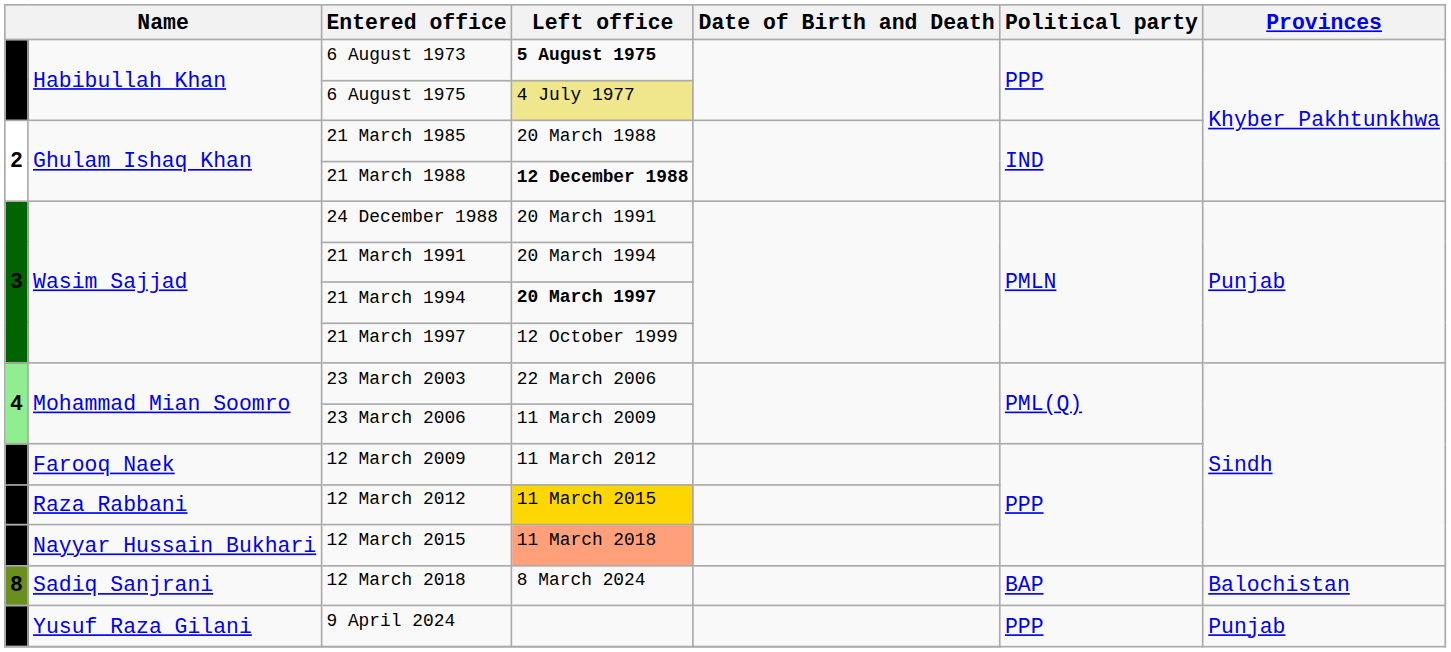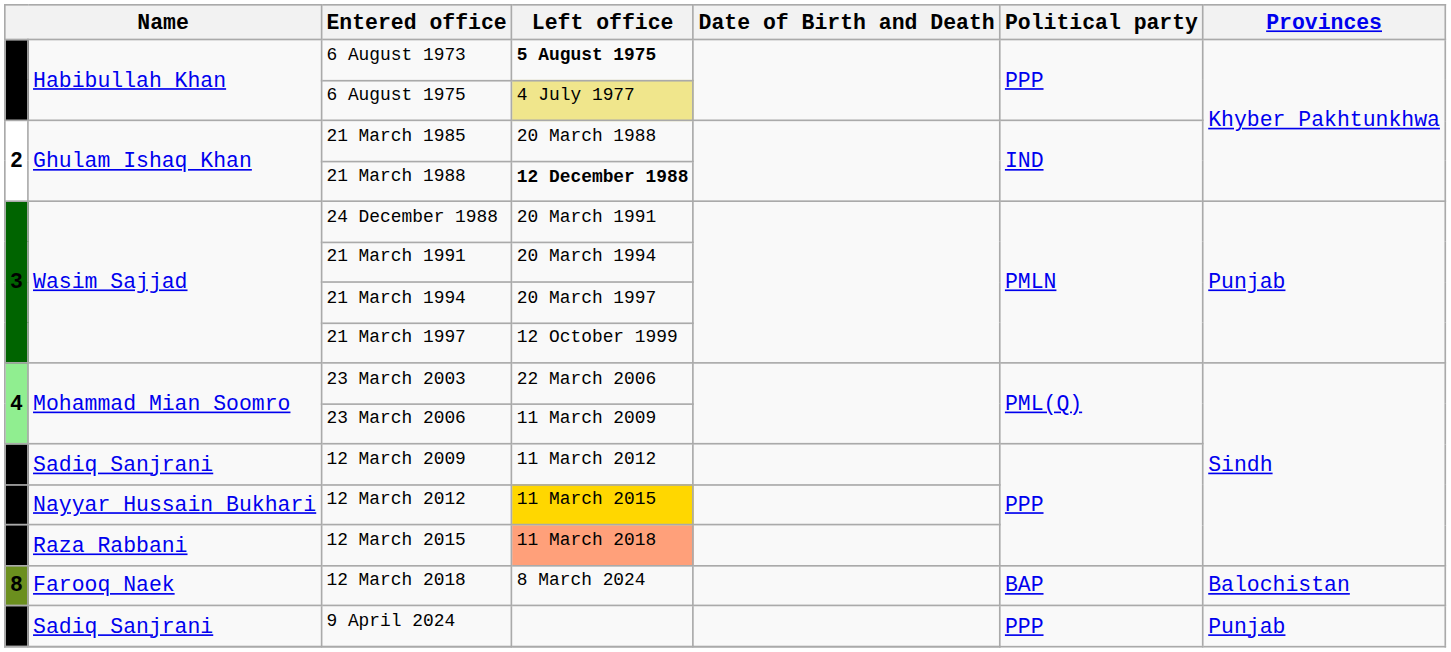 <table class="wikitable">
 <tr>
 <th colspan=2>Name</th>
 <th>Entered office</th>
 <th>Left office</th>
 <th>Date of Birth and Death</th>
 <th>Political party</th>
 <th><a href='#'>Provinces</a></th>
 </tr>
 <tr>
 <th rowspan=2  style="background:#000000;"><span><strong>1</strong></span></th>
 <td rowspan=2><a href='#'>Habibullah Khan</a></td>
 <td><sup>6 August 1973</sup></td>
 <td><strong><sup>5 August 1975</sup></strong></td>
 <td rowspan=2><sup></sup></td>
 <td rowspan=2><a href='#'>PPP</a></td>
 <td rowspan="4"><a href='#'>Khyber Pakhtunkhwa</a></td>
 </tr>
 <tr>
 <td><sup>6 August 1975</sup></td>
 <td style="background: khaki;"><sup>4 July 1977</sup></td>
 </tr>
 <tr>
 <th rowspan=2 style="background-color: White">2</th>
 <td rowspan=2><a href='#'>Ghulam Ishaq Khan</a></td>
 <td><sup>21 March 1985</sup></td>
 <td><sup>20 March 1988</sup></td>
 <td rowspan=2><sup></sup></td>
 <td rowspan=2><a href='#'>IND</a></td>
 </tr>
 <tr>
 <td><sup>21 March 1988</sup></td>
 <td><strong><sup>12 December 1988</sup></strong></td>
 </tr>
 <tr>
 <th rowspan=4 style="background-color: DarkGreen"><span><strong>3</strong></span></th>
 <td rowspan=4><a href='#'>Wasim Sajjad</a></td>
 <td><sup>24 December 1988</sup></td>
 <td><sup>20 March 1991</sup></td>
 <td rowspan=4><sup></sup></td>
 <td rowspan=4><a href='#'>PMLN</a></td>
 <td rowspan=4><a href='#'>Punjab</a></td>
 </tr>
 <tr>
 <td><sup>21 March 1991</sup></td>
 <td><sup>20 March 1994</sup></td>
 </tr>
 <tr>
 <td><sup>21 March 1994</sup></td>
-<td><strong><sup>20 March 1997</sup></strong></td>
+<td><sup>20 March 1997</sup></td>
 </tr>
 <tr>
 <td><sup>21 March 1997</sup></td>
 <td><sup>12 October 1999</sup></td>
 </tr>
 <tr>
 <th rowspan=2 style="background-color: LightGreen">4</th>
 <td rowspan=2><a href='#'>Mohammad Mian Soomro</a></td>
 <td><sup>23 March 2003</sup></td>
 <td><sup>22 March 2006</sup></td>
 <td rowspan=2><sup></sup></td>
 <td rowspan=2><a href='#'>PML(Q)</a></td>
 <td rowspan="5"><a href='#'>Sindh</a></td>
 </tr>
 <tr>
 <td><sup>23 March 2006</sup></td>
 <td><sup>11 March 2009</sup></td>
 </tr>
 <tr>
 <th style="background:#000000;"><span><strong>5</strong></span></th>
-<td><a href='#'>Farooq Naek</a></td>
+<td><a href='#'>Sadiq Sanjrani</a></td>
 <td><sup>12 March 2009</sup></td>
 <td><sup>11 March 2012</sup></td>
 <td><sup></sup></td>
 <td rowspan="3"><a href='#'>PPP</a></td>
 </tr>
 <tr>
 <th style="background:#000000;"><span><strong>6</strong></span></th>
-<td><a href='#'>Raza Rabbani</a></td>
+<td><a href='#'>Nayyar Hussain Bukhari</a></td>
 <td><sup>12 March 2012</sup></td>
 <td style="background: gold;"><sup>11 March 2015</sup></td>
 <td><sup></sup></td>
 </tr>
 <tr>
 <th style="background:#000000;"><span><strong>7</strong></span></th>
-<td><a href='#'>Nayyar Hussain Bukhari</a></td>
+<td><a href='#'>Raza Rabbani</a></td>
 <td><sup>12 March 2015</sup></td>
 <td style="background: lightsalmon;"><sup>11 March 2018</sup></td>
 <td><sup></sup></td>
 </tr>
 <tr>
 <th style="background-color: #6b8f1e"><span><strong>8</strong></span></th>
-<td><a href='#'>Sadiq Sanjrani</a></td>
+<td><a href='#'>Farooq Naek</a></td>
 <td><sup>12 March 2018</sup></td>
 <td><sup>8 March 2024</sup></td>
 <td><sup></sup></td>
 <td><a href='#'>BAP</a></td>
 <td><a href='#'>Balochistan</a></td>
 </tr>
 <tr>
 <th style="background:#000000;"><span><strong>9</strong></span></th>
-<td><a href='#'>Yusuf Raza Gilani</a></td>
+<td><a href='#'>Sadiq Sanjrani</a></td>
 <td><sup>9 April 2024</sup></td>
 <td><sup></sup></td>
 <td><sup></sup></td>
 <td rowspan="3"><a href='#'>PPP</a></td>
 <td rowspan=4><a href='#'>Punjab</a></td>
 </tr>
 <tr>
 </tr>
 </table>
